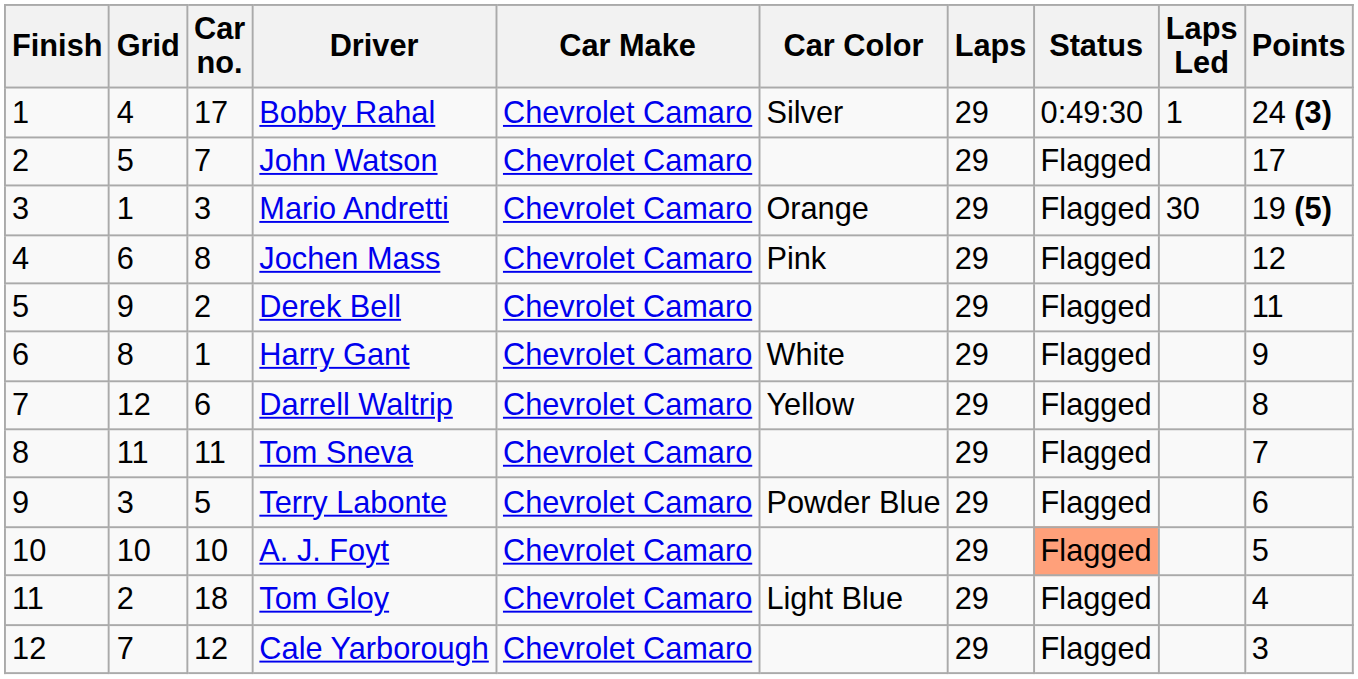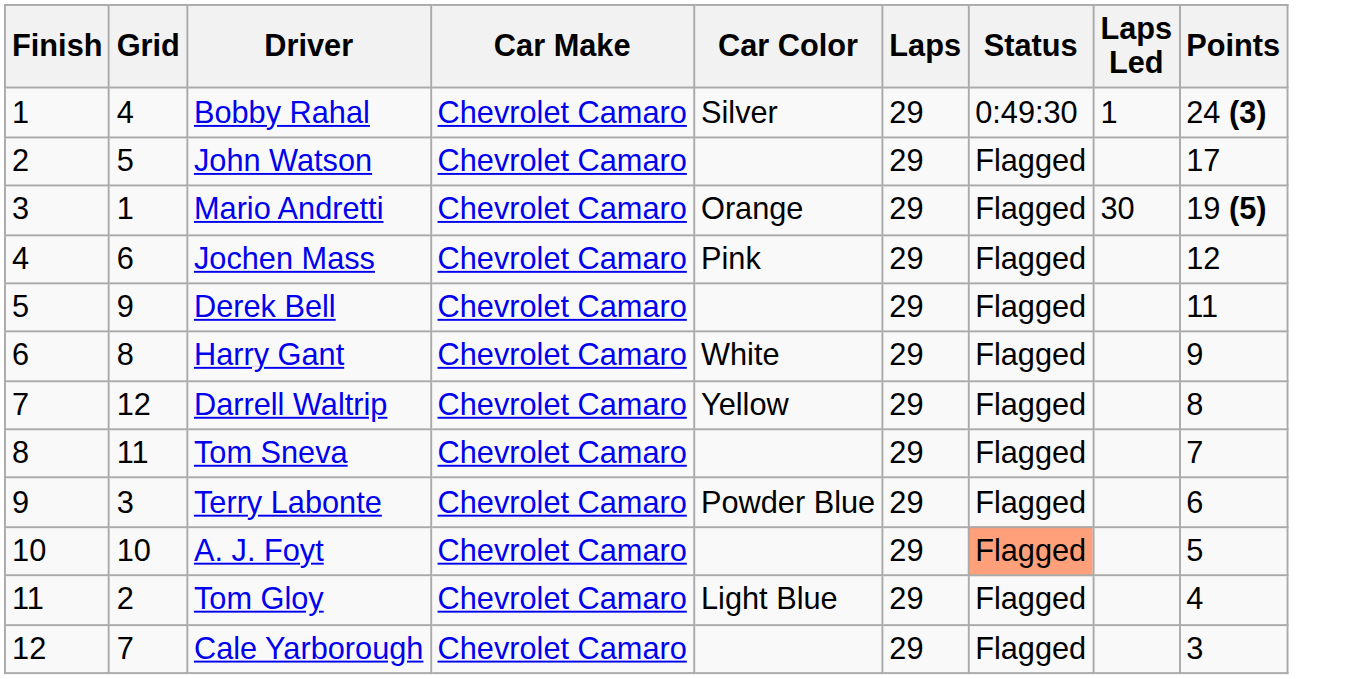 <table class="wikitable">
 <tr>
 <th>Finish</th>
 <th>Grid</th>
-<th>Car<br>no.</th>
 <th>Driver</th>
 <th>Car Make</th>
 <th>Car Color</th>
 <th>Laps</th>
 <th>Status</th>
 <th>Laps<br>Led</th>
 <th>Points</th>
 </tr>
 <tr>
 <td>1</td>
 <td>4</td>
-<td>17</td>
 <td> <a href='#'>Bobby Rahal</a></td>
 <td><a href='#'>Chevrolet Camaro</a></td>
 <td><div> Silver </div></td>
 <td>29</td>
 <td>0:49:30</td>
 <td>1</td>
 <td>24 <strong>(3)</strong></td>
 </tr>
 <tr>
 <td>2</td>
 <td>5</td>
-<td>7</td>
 <td> <a href='#'>John Watson</a></td>
 <td><a href='#'>Chevrolet Camaro</a></td>
 <td><div> </div></td>
 <td>29</td>
 <td>Flagged</td>
 <td></td>
 <td>17</td>
 </tr>
 <tr>
 <td>3</td>
 <td>1</td>
-<td>3</td>
 <td> <a href='#'>Mario Andretti</a></td>
 <td><a href='#'>Chevrolet Camaro</a></td>
 <td><div> Orange</div></td>
 <td>29</td>
 <td>Flagged</td>
 <td>30</td>
 <td>19 <strong>(5)</strong></td>
 </tr>
 <tr>
 <td>4</td>
 <td>6</td>
-<td>8</td>
 <td> <a href='#'>Jochen Mass</a></td>
 <td><a href='#'>Chevrolet Camaro</a></td>
 <td><div> Pink</div></td>
 <td>29</td>
 <td>Flagged</td>
 <td></td>
 <td>12</td>
 </tr>
 <tr>
 <td>5</td>
 <td>9</td>
-<td>2</td>
 <td> <a href='#'>Derek Bell</a></td>
 <td><a href='#'>Chevrolet Camaro</a></td>
 <td><div> </div></td>
 <td>29</td>
 <td>Flagged</td>
 <td></td>
 <td>11</td>
 </tr>
 <tr>
 <td>6</td>
 <td>8</td>
-<td>1</td>
 <td> <a href='#'>Harry Gant</a></td>
 <td><a href='#'>Chevrolet Camaro</a></td>
 <td><div> White</div></td>
 <td>29</td>
 <td>Flagged</td>
 <td></td>
 <td>9</td>
 </tr>
 <tr>
 <td>7</td>
 <td>12</td>
-<td>6</td>
 <td> <a href='#'>Darrell Waltrip</a></td>
 <td><a href='#'>Chevrolet Camaro</a></td>
 <td><div> Yellow </div></td>
 <td>29</td>
 <td>Flagged</td>
 <td></td>
 <td>8</td>
 </tr>
 <tr>
 <td>8</td>
-<td>11</td>
 <td>11</td>
 <td> <a href='#'>Tom Sneva</a></td>
 <td><a href='#'>Chevrolet Camaro</a></td>
 <td><div></div></td>
 <td>29</td>
 <td>Flagged</td>
 <td></td>
 <td>7</td>
 </tr>
 <tr>
 <td>9</td>
 <td>3</td>
-<td>5</td>
 <td> <a href='#'>Terry Labonte</a></td>
 <td><a href='#'>Chevrolet Camaro</a></td>
 <td><div> Powder Blue </div></td>
 <td>29</td>
 <td>Flagged</td>
 <td></td>
 <td>6</td>
 </tr>
 <tr>
-<td>10</td>
 <td>10</td>
 <td>10</td>
 <td> <a href='#'>A. J. Foyt</a></td>
 <td><a href='#'>Chevrolet Camaro</a></td>
 <td><div></div></td>
 <td>29</td>
 <td style="background: lightsalmon;">Flagged</td>
 <td></td>
 <td>5</td>
 </tr>
 <tr>
 <td>11</td>
 <td>2</td>
-<td>18</td>
 <td> <a href='#'>Tom Gloy</a></td>
 <td><a href='#'>Chevrolet Camaro</a></td>
 <td><div> Light Blue </div></td>
 <td>29</td>
 <td>Flagged</td>
 <td></td>
 <td>4</td>
 </tr>
 <tr>
 <td>12</td>
 <td>7</td>
-<td>12</td>
 <td> <a href='#'>Cale Yarborough</a></td>
 <td><a href='#'>Chevrolet Camaro</a></td>
 <td><div></div></td>
 <td>29</td>
 <td>Flagged</td>
 <td></td>
 <td>3</td>
 </tr>
 </table>
